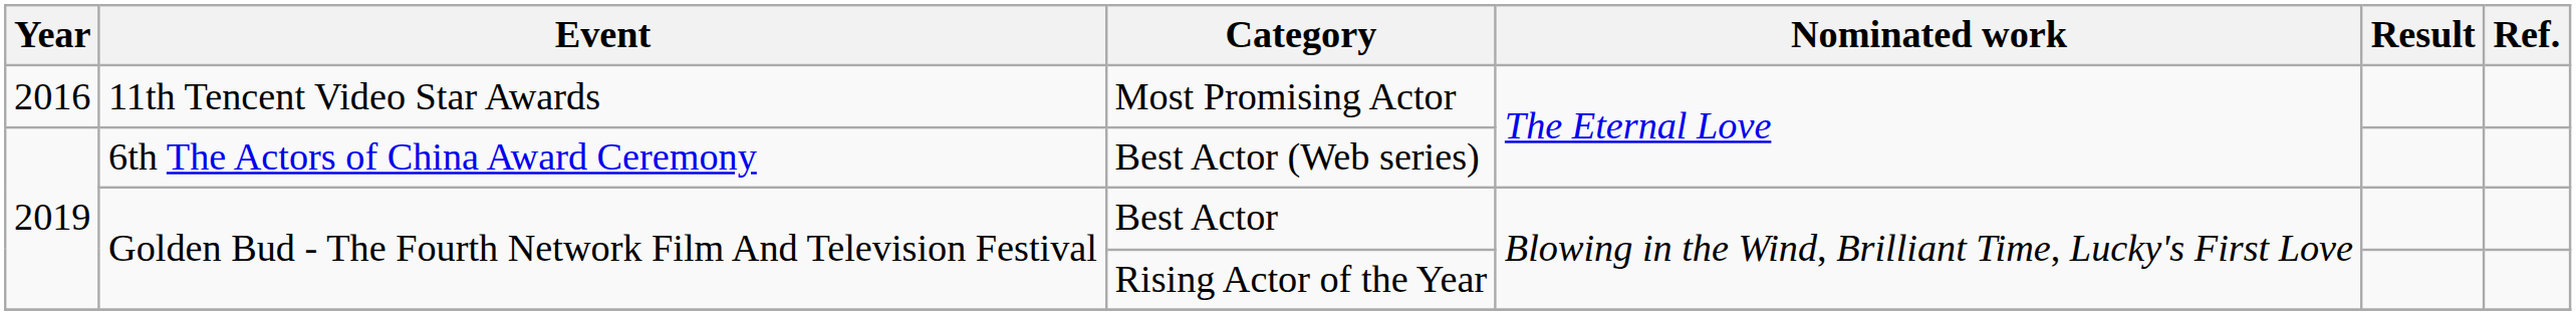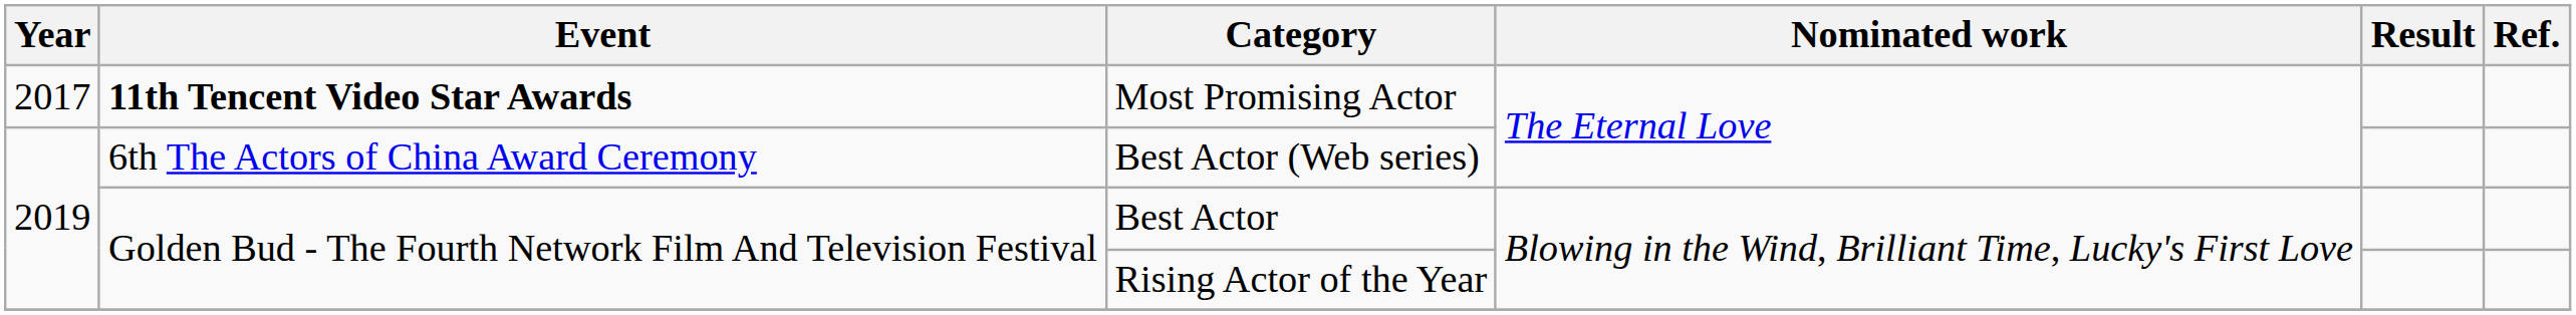 <table class="wikitable">
 <tr>
 <th>Year</th>
 <th>Event</th>
 <th>Category</th>
 <th>Nominated work</th>
 <th>Result</th>
 <th>Ref.</th>
 </tr>
 <tr>
-<td>2016</td>
-<td>11th Tencent Video Star Awards</td>
+<td>2017</td>
+<td><strong>11th Tencent Video Star Awards</strong></td>
 <td>Most Promising Actor</td>
 <td rowspan=2><em><a href='#'>The Eternal Love</a></em></td>
 <td></td>
 <td></td>
 </tr>
 <tr>
 <td rowspan=3>2019</td>
 <td>6th <a href='#'>The Actors of China Award Ceremony</a></td>
 <td>Best Actor (Web series)</td>
 <td></td>
 <td></td>
 </tr>
 <tr>
 <td rowspan=2>Golden Bud - The Fourth Network Film And Television Festival</td>
 <td>Best Actor</td>
 <td rowspan=2><em>Blowing in the Wind</em>, <em>Brilliant Time</em>, <em>Lucky's First Love</em></td>
 <td></td>
 <td></td>
 </tr>
 <tr>
 <td>Rising Actor of the Year</td>
 <td></td>
 <td></td>
 </tr>
 <tr>
 </tr>
 </table>
